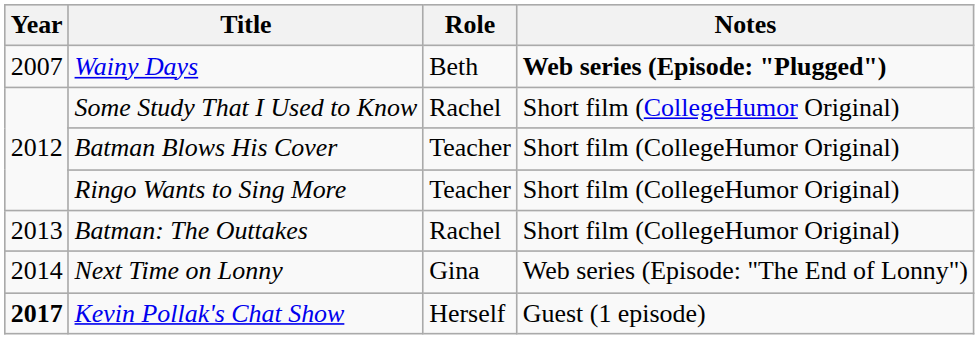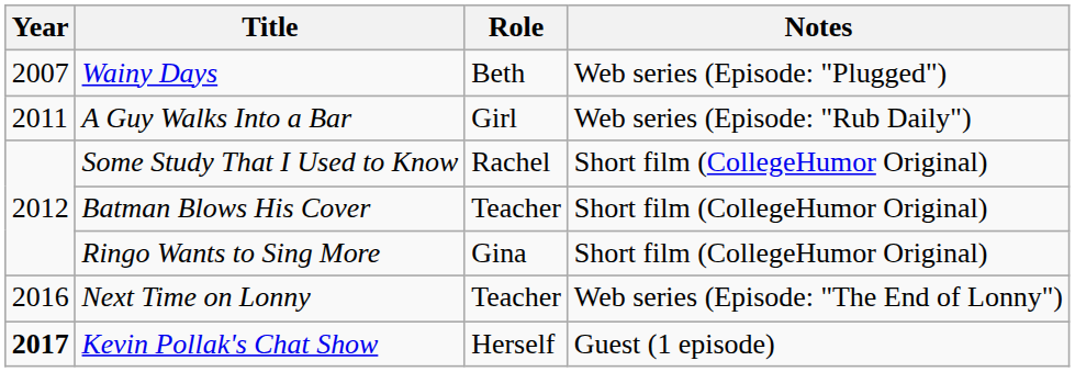 <table class="wikitable plainrowheaders sortable">
 <tr>
 <th>Year</th>
 <th>Title</th>
 <th>Role</th>
 <th>Notes</th>
 </tr>
 <tr>
 <td>2007</td>
 <td scope="row"><em><a href='#'>Wainy Days</a></em></td>
 <td>Beth</td>
-<td><strong>Web series (Episode: "Plugged")</strong></td>
+<td>Web series (Episode: "Plugged")</td>
+</tr>
+<tr>
+<td>2011</td>
+<td scope="row"><em>A Guy Walks Into a Bar</em></td>
+<td>Girl</td>
+<td>Web series (Episode: "Rub Daily")</td>
 </tr>
 <tr>
 <td rowspan="3">2012</td>
 <td scope="row"><em>Some Study That I Used to Know</em></td>
 <td>Rachel</td>
 <td>Short film (<a href='#'>CollegeHumor</a> Original)</td>
 </tr>
 <tr>
 <td scope="row"><em>Batman Blows His Cover</em></td>
 <td>Teacher</td>
 <td>Short film (CollegeHumor Original)</td>
 </tr>
 <tr>
 <td scope="row"><em>Ringo Wants to Sing More</em></td>
-<td>Teacher</td>
+<td>Gina</td>
 <td>Short film (CollegeHumor Original)</td>
 </tr>
 <tr>
-<td>2013</td>
-<td scope="row"><em>Batman: The Outtakes</em></td>
-<td>Rachel</td>
-<td>Short film (CollegeHumor Original)</td>
-</tr>
-<tr>
-<td>2014</td>
+<td>2016</td>
 <td scope="row"><em>Next Time on Lonny</em></td>
-<td>Gina</td>
+<td>Teacher</td>
 <td>Web series (Episode: "The End of Lonny")</td>
 </tr>
 <tr>
 <td><strong>2017</strong></td>
 <td scope="row"><em><a href='#'>Kevin Pollak's Chat Show</a></em></td>
 <td>Herself</td>
 <td>Guest (1 episode)</td>
 </tr>
 </table>
